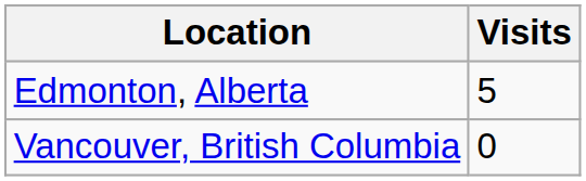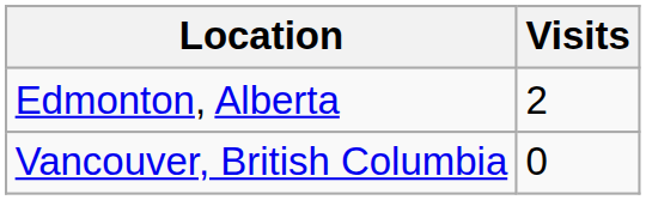 <table class="wikitable sortable">
 <tr>
 <th>Location</th>
 <th>Visits</th>
 </tr>
 <tr>
 <td><a href='#'>Edmonton</a>, <a href='#'>Alberta</a></td>
-<td>5</td>
+<td>2</td>
 </tr>
 <tr>
 <td><a href='#'>Vancouver, British Columbia</a></td>
 <td>0</td>
 </tr>
 </table>
